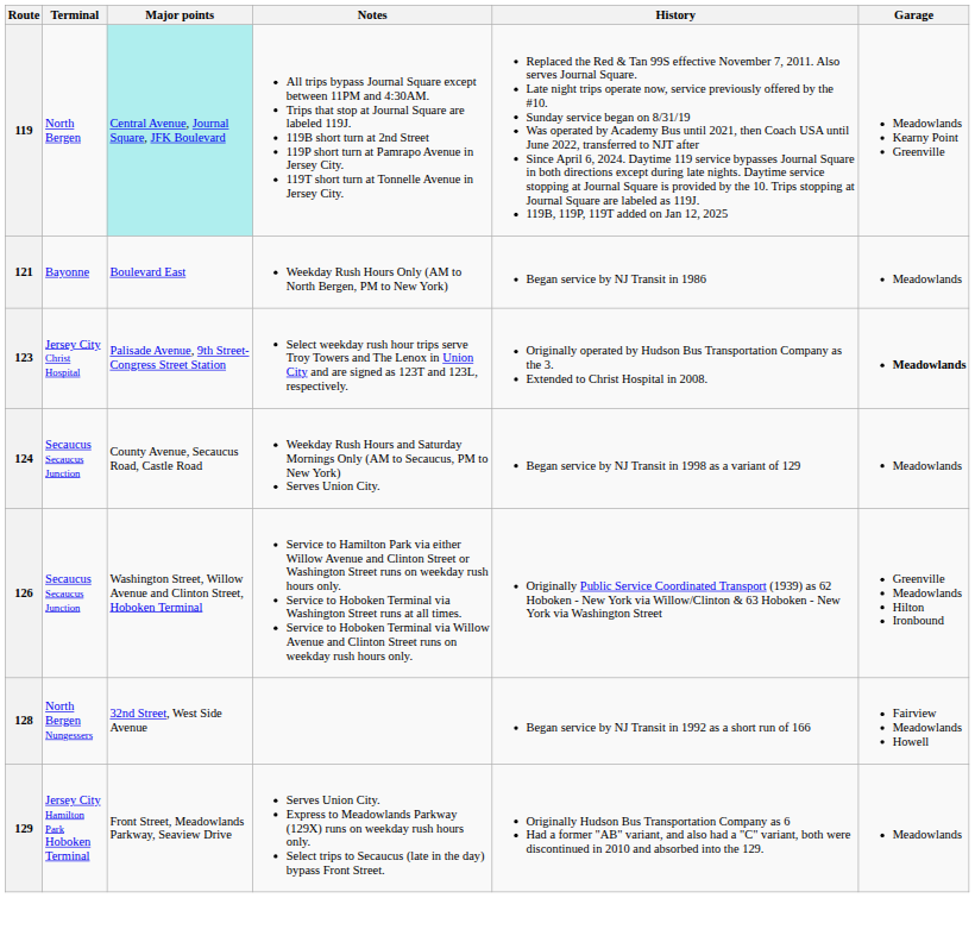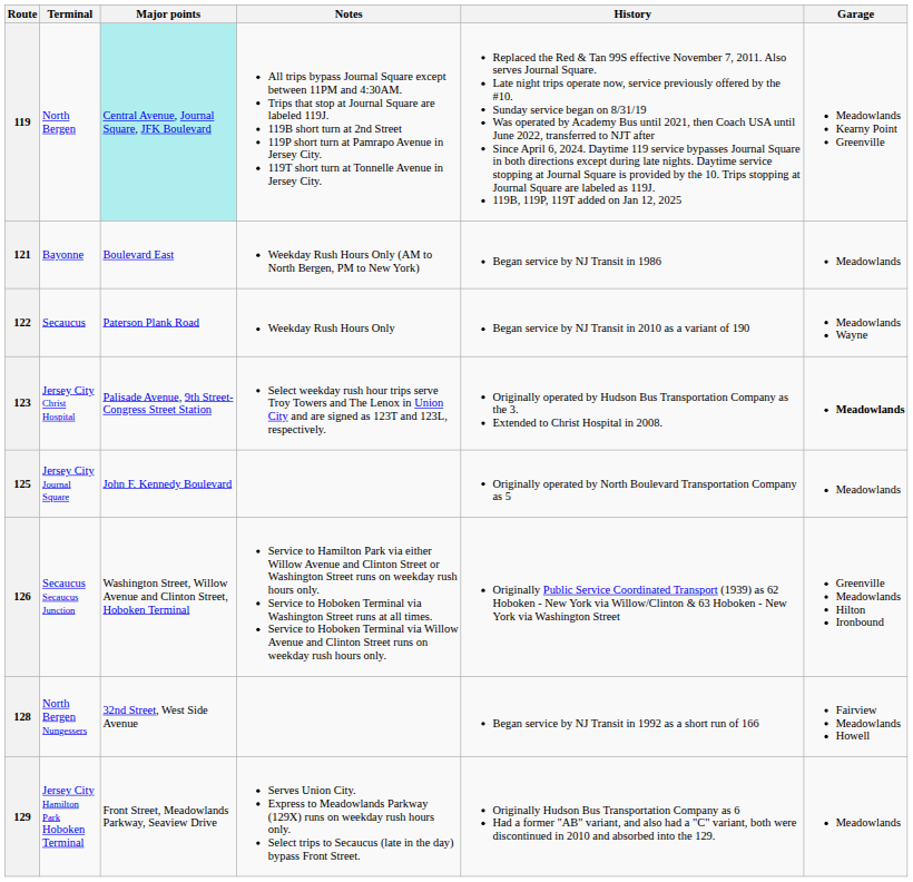 <table class=wikitable>
 <tr>
 <th>Route</th>
 <th>Terminal</th>
 <th>Major points</th>
 <th>Notes</th>
 <th>History</th>
 <th>Garage</th>
 </tr>
 <tr>
 <th>119</th>
 <td><a href='#'>North Bergen</a></td>
 <td style="background: paleturquoise;"><a href='#'>Central Avenue</a>, <a href='#'>Journal Square</a>, <a href='#'>JFK Boulevard</a><br></td>
 <td><br><ul><li>All trips bypass Journal Square except between 11PM and 4:30AM.</li><li>Trips that stop at Journal Square are labeled 119J.</li><li>119B short turn at 2nd Street</li><li>119P short turn at Pamrapo Avenue in Jersey City.</li><li>119T short turn at Tonnelle Avenue in Jersey City.</li></ul></td>
 <td><br><ul><li>Replaced the Red & Tan 99S effective November 7, 2011. Also serves Journal Square.</li><li>Late night trips operate now, service previously offered by the #10.</li><li>Sunday service began on 8/31/19</li><li>Was operated by Academy Bus until 2021, then Coach USA until June 2022, transferred to NJT after</li><li>Since April 6, 2024. Daytime 119 service bypasses Journal Square in both directions except during late nights. Daytime service stopping at Journal Square is provided by the 10. Trips stopping at Journal Square are labeled as 119J.</li><li>119B, 119P, 119T added on Jan 12, 2025</li></ul></td>
 <td><br><ul><li>Meadowlands</li><li>Kearny Point</li><li>Greenville</li></ul></td>
 </tr>
 <tr>
 <th>121</th>
 <td><a href='#'>Bayonne</a></td>
 <td><a href='#'>Boulevard East</a></td>
 <td><br><ul><li>Weekday Rush Hours Only (AM to North Bergen, PM to New York)</li></ul></td>
 <td><br><ul><li>Began service by NJ Transit in 1986</li></ul></td>
 <td><br><ul><li>Meadowlands</li></ul></td>
 </tr>
 <tr>
+<th>122</th>
+<td><a href='#'>Secaucus</a></td>
+<td><a href='#'>Paterson Plank Road</a></td>
+<td><br><ul><li>Weekday Rush Hours Only</li></ul></td>
+<td><br><ul><li>Began service by NJ Transit in 2010 as a variant of 190</li></ul></td>
+<td><br><ul><li>Meadowlands</li><li>Wayne</li></ul></td>
+</tr>
+<tr>
 <th>123</th>
 <td><a href='#'>Jersey City</a><br><small><a href='#'>Christ Hospital</a></small></td>
 <td><a href='#'>Palisade Avenue</a>, <a href='#'>9th Street-Congress Street Station</a></td>
 <td><br><ul><li>Select weekday rush hour trips serve Troy Towers and The Lenox in <a href='#'>Union City</a> and are signed as 123T and 123L, respectively.</li></ul></td>
 <td><br><ul><li>Originally operated by Hudson Bus Transportation Company as the 3.</li><li>Extended to Christ Hospital in 2008.</li></ul></td>
 <td><strong><br><ul><li>Meadowlands</li></ul></strong></td>
 </tr>
 <tr>
-<th>124</th>
-<td><a href='#'>Secaucus</a><br><small><a href='#'>Secaucus Junction</a></small></td>
-<td>County Avenue, Secaucus Road, Castle Road</td>
-<td><br><ul><li>Weekday Rush Hours and Saturday Mornings Only (AM to Secaucus, PM to New York)</li><li>Serves Union City.</li></ul></td>
-<td><br><ul><li>Began service by NJ Transit in 1998 as a variant of 129</li></ul></td>
+<th>125</th>
+<td><a href='#'>Jersey City</a><br><small><a href='#'>Journal Square</a></small></td>
+<td><a href='#'>John F. Kennedy Boulevard</a></td>
+<td></td>
+<td><br><ul><li>Originally operated by North Boulevard Transportation Company as 5</li></ul></td>
 <td><br><ul><li>Meadowlands</li></ul></td>
 </tr>
 <tr>
 <th>126</th>
 <td><a href='#'>Secaucus</a><br><small><a href='#'>Secaucus Junction</a></small></td>
 <td>Washington Street, Willow Avenue and Clinton Street, <a href='#'>Hoboken Terminal</a></td>
 <td><br><ul><li>Service to Hamilton Park via either Willow Avenue and Clinton Street or Washington Street runs on weekday rush hours only.</li><li>Service to Hoboken Terminal via Washington Street runs at all times.</li><li>Service to Hoboken Terminal via Willow Avenue and Clinton Street runs on weekday rush hours only.</li></ul></td>
 <td><br><ul><li>Originally <a href='#'>Public Service Coordinated Transport</a> (1939) as 62 Hoboken - New York via Willow/Clinton & 63 Hoboken - New York via Washington Street</li></ul></td>
 <td><br><ul><li>Greenville</li><li>Meadowlands</li><li>Hilton</li><li>Ironbound</li></ul></td>
 </tr>
 <tr>
 <th>128</th>
 <td><a href='#'>North Bergen</a><br><small><a href='#'>Nungessers</a></small></td>
 <td><a href='#'>32nd Street</a>, West Side Avenue</td>
 <td></td>
 <td><br><ul><li>Began service by NJ Transit in 1992 as a short run of 166</li></ul></td>
 <td><br><ul><li>Fairview</li><li>Meadowlands</li><li>Howell</li></ul></td>
 </tr>
 <tr>
 <th>129</th>
 <td><a href='#'>Jersey City</a><br><small><a href='#'>Hamilton Park</a></small><br><a href='#'>Hoboken Terminal</a></td>
 <td>Front Street, Meadowlands Parkway, Seaview Drive</td>
 <td><br><ul><li>Serves Union City.</li><li>Express to Meadowlands Parkway (129X) runs on weekday rush hours only.</li><li>Select trips to Secaucus (late in the day) bypass Front Street.</li></ul></td>
 <td><br><ul><li>Originally Hudson Bus Transportation Company as 6</li><li>Had a former "AB" variant, and also had a "C" variant, both were discontinued in 2010 and absorbed into the 129.</li></ul></td>
 <td><br><ul><li>Meadowlands</li></ul></td>
 </tr>
 </table>
